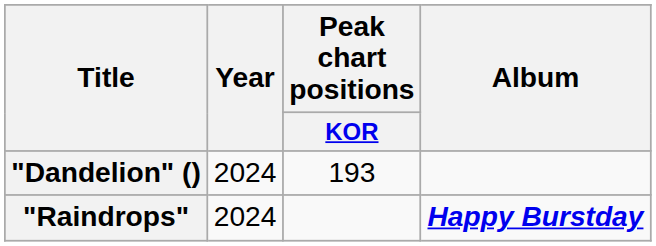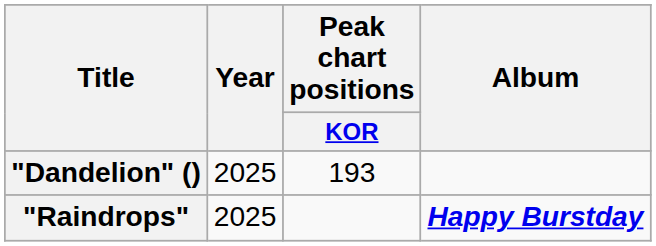 <table class="wikitable plainrowheaders" style="text-align:center">
 <tr>
 <th scope="col" rowspan="2">Title</th>
 <th scope="col" rowspan="2">Year</th>
 <th scope="col" colspan="1">Peak chart positions</th>
 <th scope="col" rowspan="2">Album</th>
 </tr>
 <tr>
 <th scope="col" style="font-size:85%; width:2.5em"><a href='#'>KOR</a><br></th>
 </tr>
 <tr>
 <th scope="row">"Dandelion" ()</th>
-<td>2024</td>
+<td>2025</td>
 <td>193</td>
 <td></td>
 </tr>
 <tr>
 <th scope="row">"Raindrops"</th>
-<td>2024</td>
+<td>2025</td>
 <td></td>
 <td><strong><em><a href='#'>Happy Burstday</a></em></strong></td>
 </tr>
 </table>
